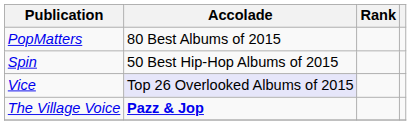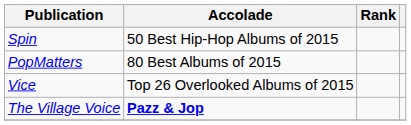 <table class="wikitable sortable">
 <tr>
 <th>Publication</th>
 <th>Accolade</th>
 <th>Rank</th>
 <th class="unsortable"></th>
 </tr>
 <tr>
+<td><em><a href='#'>Spin</a></em></td>
+<td>50 Best Hip-Hop Albums of 2015</td>
+<td></td>
+<td></td>
+</tr>
+<tr>
 <td><em><a href='#'>PopMatters</a></em></td>
 <td>80 Best Albums of 2015</td>
 <td></td>
 <td></td>
 </tr>
 <tr>
-<td><em><a href='#'>Spin</a></em></td>
-<td>50 Best Hip-Hop Albums of 2015</td>
-<td></td>
-<td></td>
-</tr>
-<tr>
 <td><em><a href='#'>Vice</a></em></td>
-<td style="background: lavender;">Top 26 Overlooked Albums of 2015</td>
+<td>Top 26 Overlooked Albums of 2015</td>
 <td></td>
 <td></td>
 </tr>
 <tr>
 <td><em><a href='#'>The Village Voice</a></em></td>
 <td><strong><a href='#'>Pazz & Jop</a></strong></td>
 <td></td>
 <td></td>
 </tr>
 <tr>
 </tr>
 </table>
